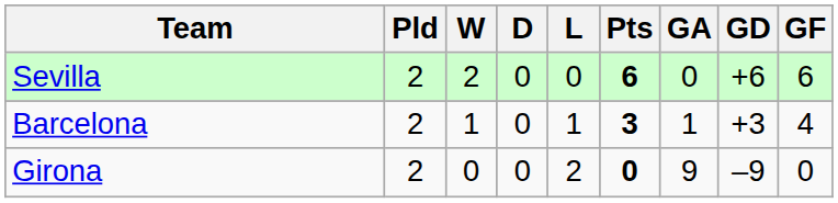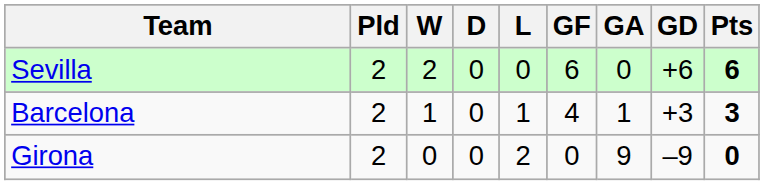 <table class="wikitable" style="text-align: center;">
 <tr>
 <th width=195>Team</th>
 <th width=20>Pld</th>
 <th width=20>W</th>
 <th width=20>D</th>
 <th width=20>L</th>
-<th width=20>Pts</th>
+<th width=20>GF</th>
 <th width=20>GA</th>
 <th width=20>GD</th>
-<th width=20>GF</th>
+<th width=20>Pts</th>
 </tr>
 <tr align="center" style="background:#ccffcc;">
 <td align="left"> <a href='#'>Sevilla</a></td>
 <td>2</td>
 <td>2</td>
 <td>0</td>
 <td>0</td>
-<td><strong>6</strong></td>
+<td>6</td>
 <td>0</td>
 <td>+6</td>
-<td>6</td>
+<td><strong>6</strong></td>
 </tr>
 <tr align="center">
 <td align="left"> <a href='#'>Barcelona</a></td>
 <td>2</td>
 <td>1</td>
 <td>0</td>
 <td>1</td>
-<td><strong>3</strong></td>
+<td>4</td>
 <td>1</td>
 <td>+3</td>
-<td>4</td>
+<td><strong>3</strong></td>
 </tr>
 <tr align="center">
 <td align="left"> <a href='#'>Girona</a></td>
 <td>2</td>
 <td>0</td>
 <td>0</td>
 <td>2</td>
-<td><strong>0</strong></td>
+<td>0</td>
 <td>9</td>
 <td>–9</td>
-<td>0</td>
+<td><strong>0</strong></td>
 </tr>
 </table>
